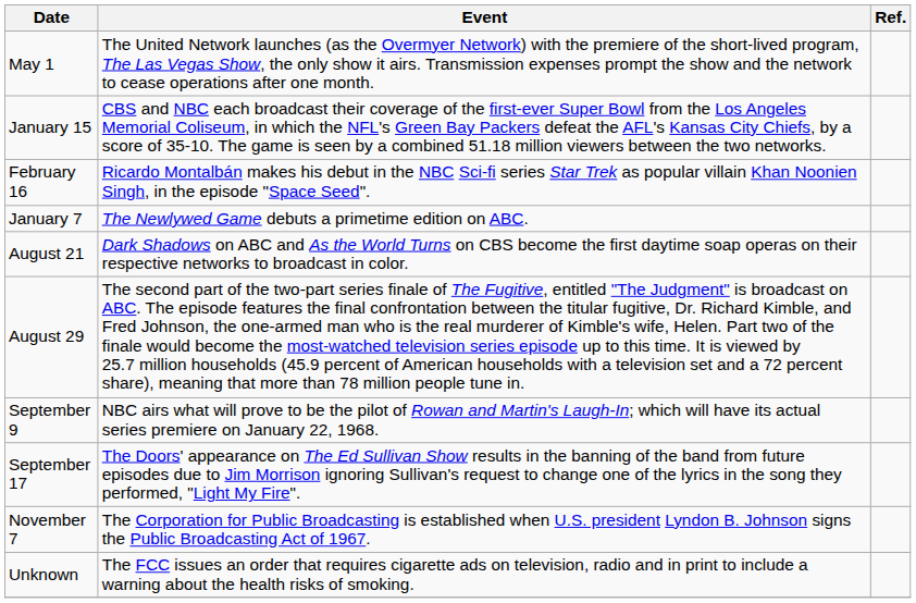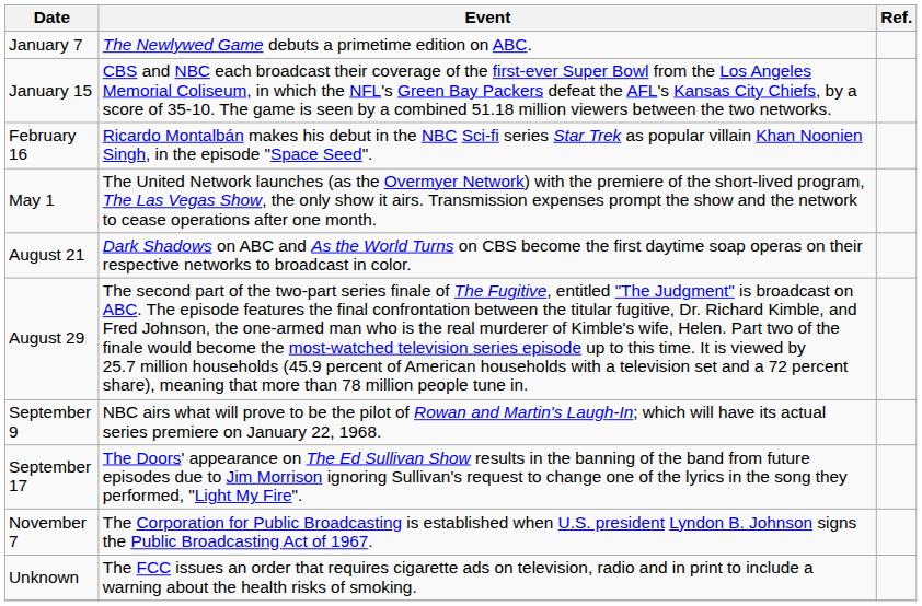 <table class="wikitable sortable">
 <tr>
 <th>Date</th>
 <th>Event</th>
 <th>Ref.</th>
 </tr>
 <tr>
-<td>May 1</td>
-<td>The United Network launches (as the <a href='#'>Overmyer Network</a>) with the premiere of the short-lived program, <em><a href='#'>The Las Vegas Show</a></em>, the only show it airs. Transmission expenses prompt the show and the network to cease operations after one month.</td>
+<td>January 7</td>
+<td><em><a href='#'>The Newlywed Game</a></em> debuts a primetime edition on <a href='#'>ABC</a>.</td>
 <td></td>
 </tr>
 <tr>
 <td>January 15</td>
 <td><a href='#'>CBS</a> and <a href='#'>NBC</a> each broadcast their coverage of the <a href='#'>first-ever Super Bowl</a> from the <a href='#'>Los Angeles Memorial Coliseum</a>, in which the <a href='#'>NFL</a>'s <a href='#'>Green Bay Packers</a> defeat the <a href='#'>AFL</a>'s <a href='#'>Kansas City Chiefs</a>, by a score of 35-10. The game is seen by a combined 51.18 million viewers between the two networks.</td>
 <td></td>
 </tr>
 <tr>
 <td>February 16</td>
 <td><a href='#'>Ricardo Montalbán</a> makes his debut in the <a href='#'>NBC</a> <a href='#'>Sci-fi</a> series <em><a href='#'>Star Trek</a></em> as popular villain <a href='#'>Khan Noonien Singh</a>, in the episode "<a href='#'>Space Seed</a>".</td>
 <td></td>
 </tr>
 <tr>
-<td>January 7</td>
-<td><em><a href='#'>The Newlywed Game</a></em> debuts a primetime edition on <a href='#'>ABC</a>.</td>
+<td>May 1</td>
+<td>The United Network launches (as the <a href='#'>Overmyer Network</a>) with the premiere of the short-lived program, <em><a href='#'>The Las Vegas Show</a></em>, the only show it airs. Transmission expenses prompt the show and the network to cease operations after one month.</td>
 <td></td>
 </tr>
 <tr>
 <td>August 21</td>
 <td><em><a href='#'>Dark Shadows</a></em> on ABC and <em><a href='#'>As the World Turns</a></em> on CBS become the first daytime soap operas on their respective networks to broadcast in color.</td>
 <td></td>
 </tr>
 <tr>
 <td>August 29</td>
 <td>The second part of the two-part series finale of <em><a href='#'>The Fugitive</a></em>, entitled <a href='#'>"The Judgment"</a> is broadcast on <a href='#'>ABC</a>. The episode features the final confrontation between the titular fugitive, Dr. Richard Kimble, and Fred Johnson, the one-armed man who is the real murderer of Kimble's wife, Helen. Part two of the finale would become the <a href='#'>most-watched television series episode</a> up to this time. It is viewed by 25.7 million households (45.9 percent of American households with a television set and a 72 percent share), meaning that more than 78 million people tune in.</td>
 </tr>
 <tr>
 <td>September 9</td>
 <td>NBC airs what will prove to be the pilot of <em><a href='#'>Rowan and Martin's Laugh-In</a></em>; which will have its actual series premiere on January 22, 1968.</td>
 <td></td>
 </tr>
 <tr>
 <td>September 17</td>
 <td><a href='#'>The Doors</a>' appearance on <em><a href='#'>The Ed Sullivan Show</a></em> results in the banning of the band from future episodes due to <a href='#'>Jim Morrison</a> ignoring Sullivan's request to change one of the lyrics in the song they performed, "<a href='#'>Light My Fire</a>".</td>
 <td></td>
 </tr>
 <tr>
 <td>November 7</td>
 <td>The <a href='#'>Corporation for Public Broadcasting</a> is established when <a href='#'>U.S. president</a> <a href='#'>Lyndon B. Johnson</a> signs the <a href='#'>Public Broadcasting Act of 1967</a>.</td>
 <td></td>
 </tr>
 <tr>
 <td>Unknown</td>
 <td>The <a href='#'>FCC</a> issues an order that requires cigarette ads on television, radio and in print to include a warning about the health risks of smoking.</td>
 <td></td>
 </tr>
 <tr>
 </tr>
 </table>
